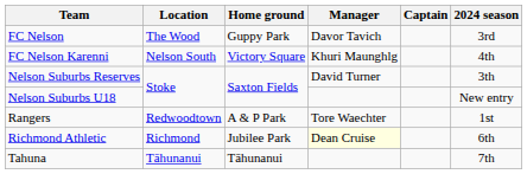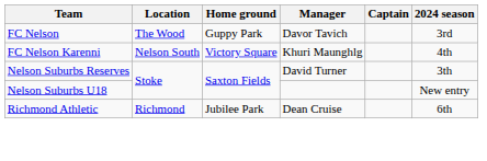 <table class="wikitable sortable">
 <tr>
 <th>Team</th>
 <th>Location</th>
 <th>Home ground</th>
 <th>Manager</th>
 <th>Captain</th>
 <th>2024 season</th>
 </tr>
 <tr>
 <td><a href='#'>FC Nelson</a></td>
 <td><a href='#'>The Wood</a></td>
 <td>Guppy Park</td>
 <td>Davor Tavich</td>
 <td></td>
 <td align="center">3rd</td>
 </tr>
 <tr>
 <td><a href='#'>FC Nelson Karenni</a></td>
 <td><a href='#'>Nelson South</a></td>
 <td><a href='#'>Victory Square</a></td>
 <td>Khuri Maunghlg</td>
 <td></td>
 <td align="center">4th</td>
 </tr>
 <tr>
 <td><a href='#'>Nelson Suburbs Reserves</a></td>
 <td rowspan=2><a href='#'>Stoke</a></td>
 <td rowspan=2><a href='#'>Saxton Fields</a></td>
 <td>David Turner</td>
 <td></td>
 <td align="center">3th</td>
 </tr>
 <tr>
 <td><a href='#'>Nelson Suburbs U18</a></td>
 <td></td>
 <td></td>
 <td align="center">New entry</td>
 </tr>
 <tr>
-<td>Rangers</td>
-<td><a href='#'>Redwoodtown</a></td>
-<td>A & P Park</td>
-<td>Tore Waechter</td>
-<td></td>
-<td align="center">1st</td>
-</tr>
-<tr>
 <td><a href='#'>Richmond Athletic</a></td>
 <td><a href='#'>Richmond</a></td>
 <td>Jubilee Park</td>
-<td style="background: lightyellow;">Dean Cruise</td>
+<td>Dean Cruise</td>
 <td></td>
 <td align="center">6th</td>
 </tr>
-<tr>
-<td>Tahuna</td>
-<td><a href='#'>Tāhunanui</a></td>
-<td>Tāhunanui</td>
-<td></td>
-<td></td>
-<td align="center">7th</td>
-</tr>
 </table>
